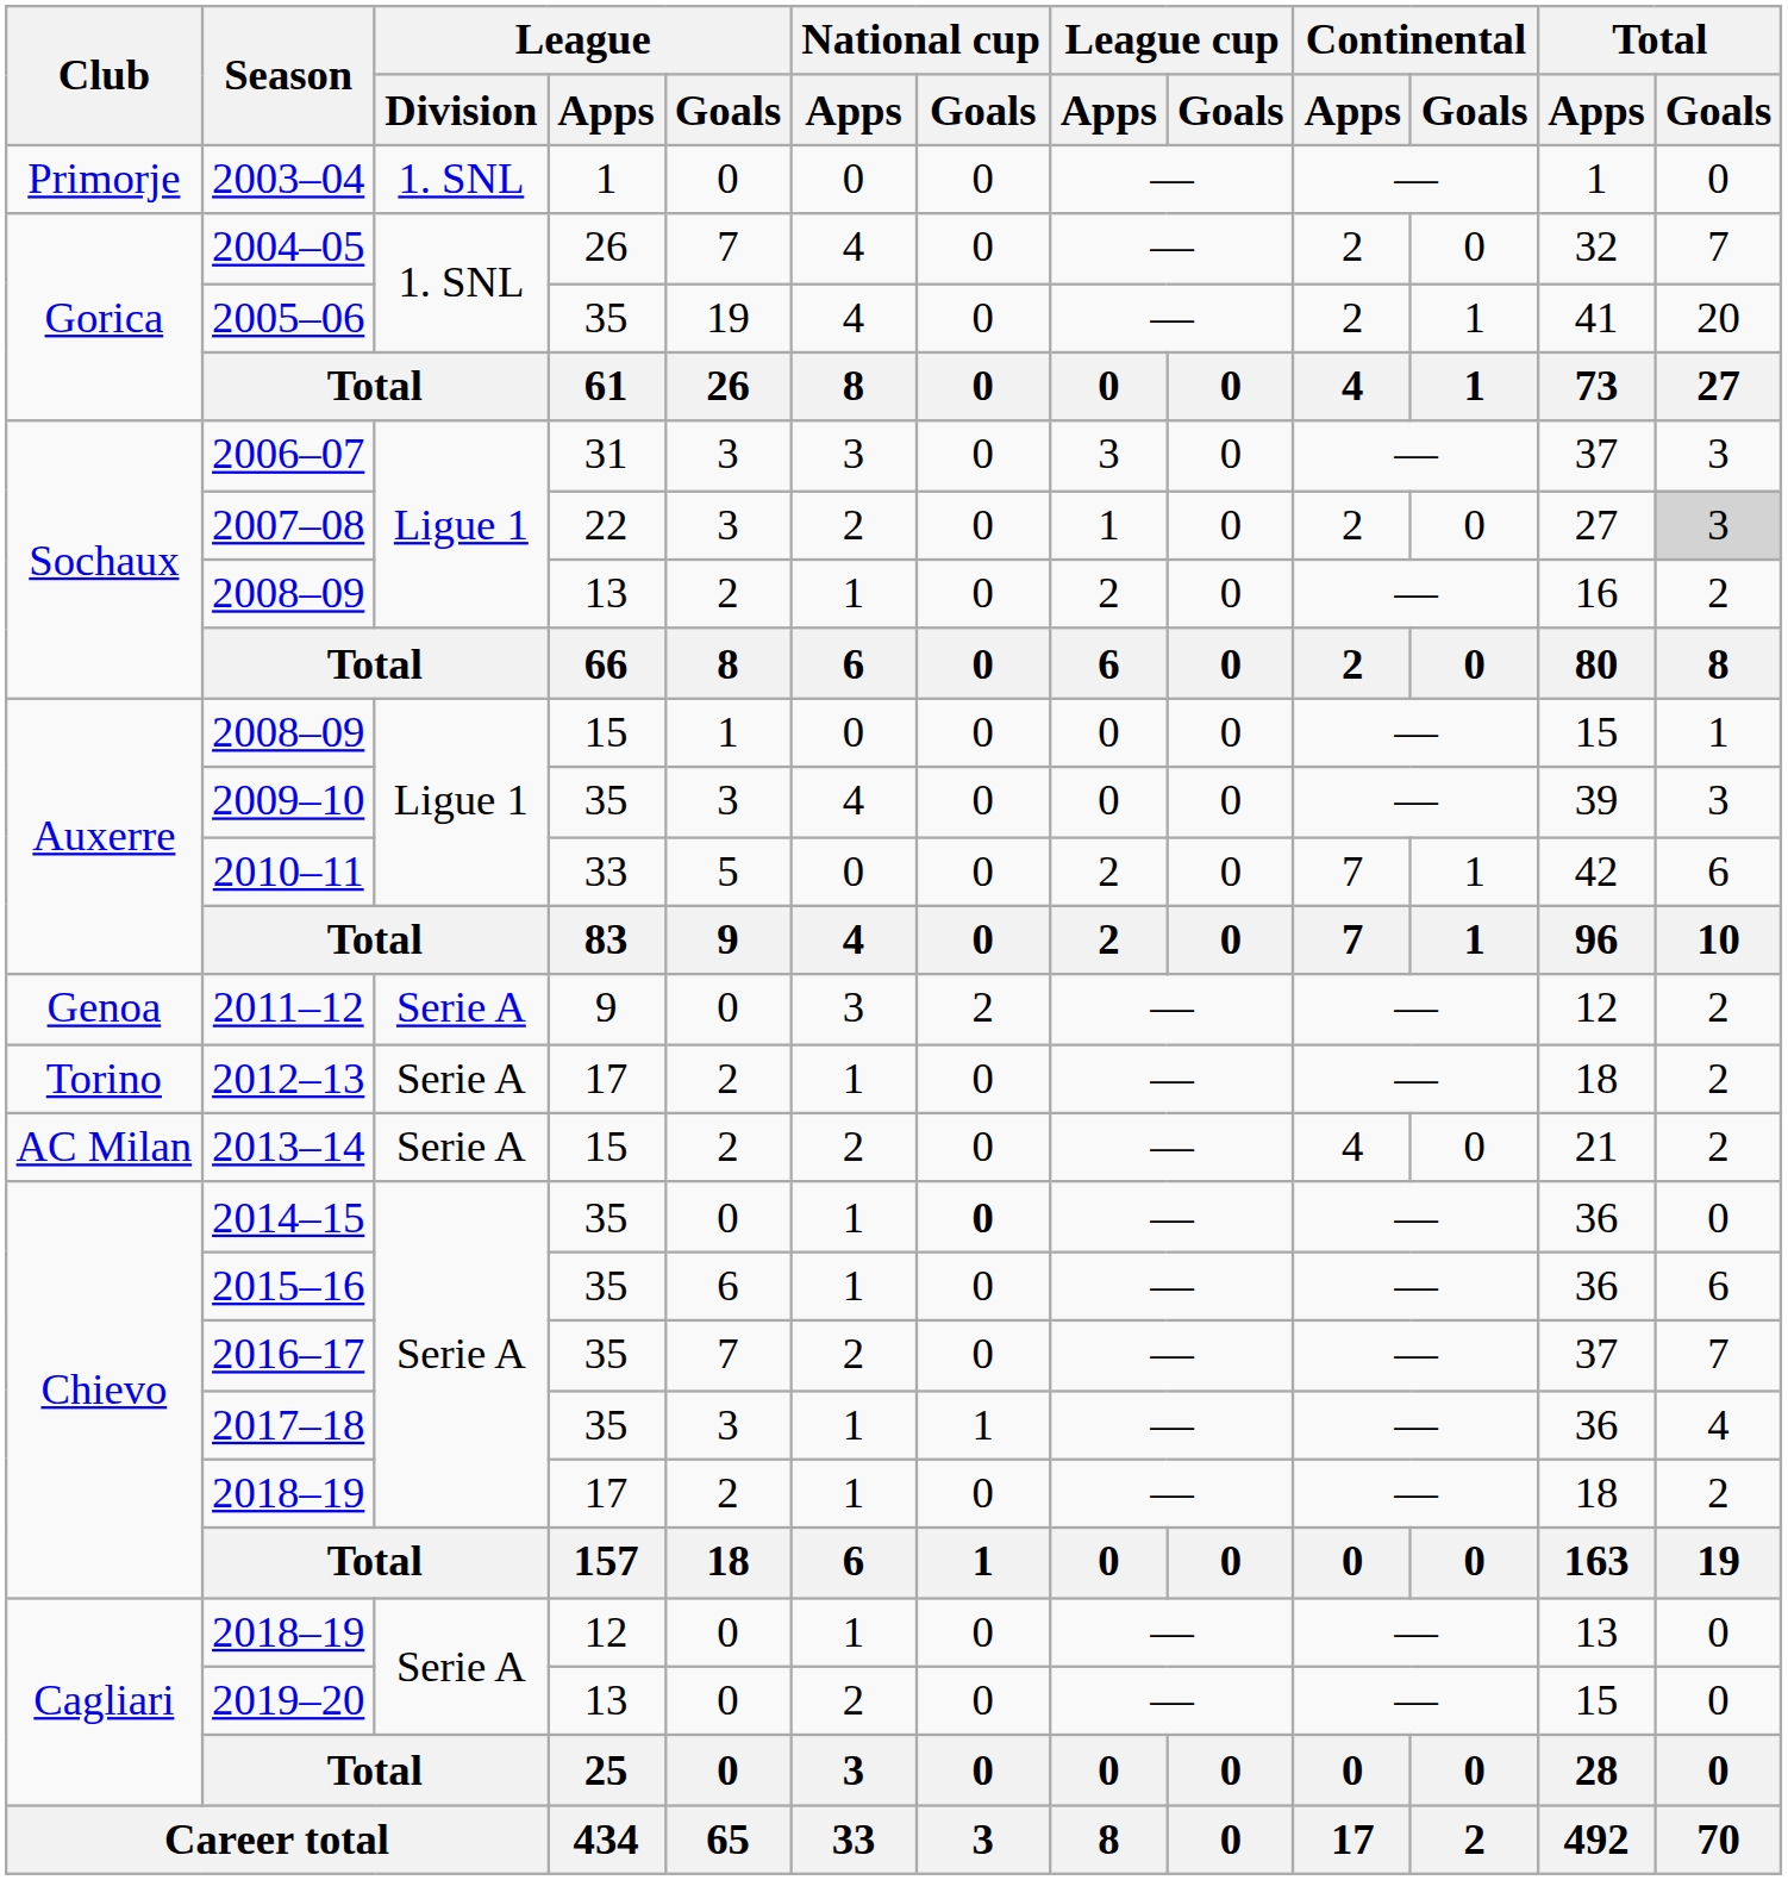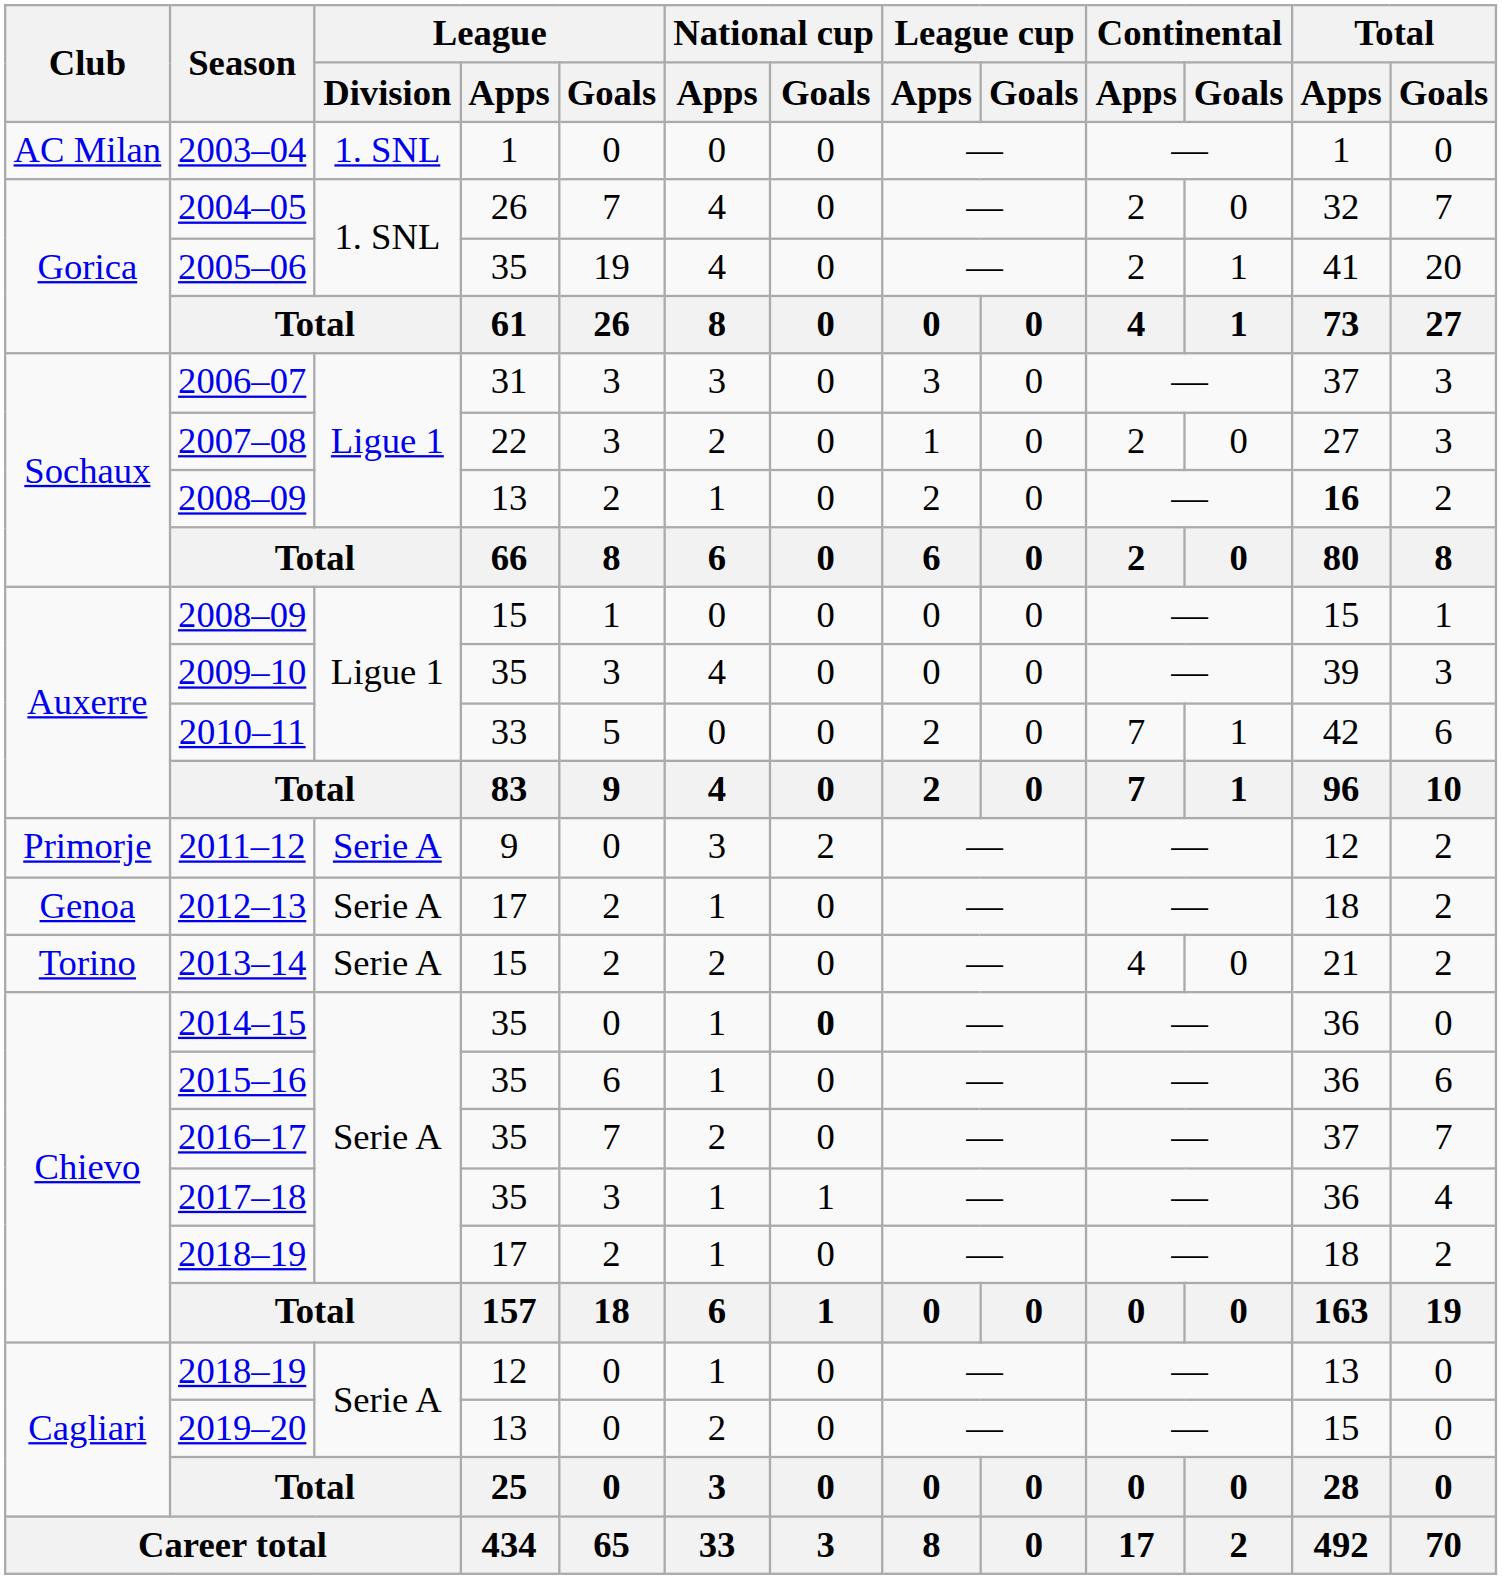 <table class="wikitable" style="text-align:center">
 <tr>
 <th rowspan="2">Club</th>
 <th rowspan="2">Season</th>
 <th colspan="3">League</th>
 <th colspan="2">National cup</th>
 <th colspan="2">League cup</th>
 <th colspan="2">Continental</th>
 <th colspan="2">Total</th>
 </tr>
 <tr>
 <th>Division</th>
 <th>Apps</th>
 <th>Goals</th>
 <th>Apps</th>
 <th>Goals</th>
 <th>Apps</th>
 <th>Goals</th>
 <th>Apps</th>
 <th>Goals</th>
 <th>Apps</th>
 <th>Goals</th>
 </tr>
 <tr>
-<td><a href='#'>Primorje</a></td>
+<td><a href='#'>AC Milan</a></td>
 <td><a href='#'>2003–04</a></td>
 <td><a href='#'>1. SNL</a></td>
 <td>1</td>
 <td>0</td>
 <td>0</td>
 <td>0</td>
 <td colspan="2">—</td>
 <td colspan="2">—</td>
 <td>1</td>
 <td>0</td>
 </tr>
 <tr>
 <td rowspan="3"><a href='#'>Gorica</a></td>
 <td><a href='#'>2004–05</a></td>
 <td rowspan="2">1. SNL</td>
 <td>26</td>
 <td>7</td>
 <td>4</td>
 <td>0</td>
 <td colspan="2">—</td>
 <td>2</td>
 <td>0</td>
 <td>32</td>
 <td>7</td>
 </tr>
 <tr>
 <td><a href='#'>2005–06</a></td>
 <td>35</td>
 <td>19</td>
 <td>4</td>
 <td>0</td>
 <td colspan="2">—</td>
 <td>2</td>
 <td>1</td>
 <td>41</td>
 <td>20</td>
 </tr>
 <tr>
 <th colspan="2">Total</th>
 <th>61</th>
 <th>26</th>
 <th>8</th>
 <th>0</th>
 <th>0</th>
 <th>0</th>
 <th>4</th>
 <th>1</th>
 <th>73</th>
 <th>27</th>
 </tr>
 <tr>
 <td rowspan="4"><a href='#'>Sochaux</a></td>
 <td><a href='#'>2006–07</a></td>
 <td rowspan="3"><a href='#'>Ligue 1</a></td>
 <td>31</td>
 <td>3</td>
 <td>3</td>
 <td>0</td>
 <td>3</td>
 <td>0</td>
 <td colspan="2">—</td>
 <td>37</td>
 <td>3</td>
 </tr>
 <tr>
 <td><a href='#'>2007–08</a></td>
 <td>22</td>
 <td>3</td>
 <td>2</td>
 <td>0</td>
 <td>1</td>
 <td>0</td>
 <td>2</td>
 <td>0</td>
 <td>27</td>
-<td style="background: lightgrey;">3</td>
+<td>3</td>
 </tr>
 <tr>
 <td><a href='#'>2008–09</a></td>
 <td>13</td>
 <td>2</td>
 <td>1</td>
 <td>0</td>
 <td>2</td>
 <td>0</td>
 <td colspan="2">—</td>
-<td>16</td>
+<td><strong>16</strong></td>
 <td>2</td>
 </tr>
 <tr>
 <th colspan="2">Total</th>
 <th>66</th>
 <th>8</th>
 <th>6</th>
 <th>0</th>
 <th>6</th>
 <th>0</th>
 <th>2</th>
 <th>0</th>
 <th>80</th>
 <th>8</th>
 </tr>
 <tr>
 <td rowspan="4"><a href='#'>Auxerre</a></td>
 <td><a href='#'>2008–09</a></td>
 <td rowspan="3">Ligue 1</td>
 <td>15</td>
 <td>1</td>
 <td>0</td>
 <td>0</td>
 <td>0</td>
 <td>0</td>
 <td colspan="2">—</td>
 <td>15</td>
 <td>1</td>
 </tr>
 <tr>
 <td><a href='#'>2009–10</a></td>
 <td>35</td>
 <td>3</td>
 <td>4</td>
 <td>0</td>
 <td>0</td>
 <td>0</td>
 <td colspan="2">—</td>
 <td>39</td>
 <td>3</td>
 </tr>
 <tr>
 <td><a href='#'>2010–11</a></td>
 <td>33</td>
 <td>5</td>
 <td>0</td>
 <td>0</td>
 <td>2</td>
 <td>0</td>
 <td>7</td>
 <td>1</td>
 <td>42</td>
 <td>6</td>
 </tr>
 <tr>
 <th colspan="2">Total</th>
 <th>83</th>
 <th>9</th>
 <th>4</th>
 <th>0</th>
 <th>2</th>
 <th>0</th>
 <th>7</th>
 <th>1</th>
 <th>96</th>
 <th>10</th>
 </tr>
 <tr>
-<td><a href='#'>Genoa</a></td>
+<td><a href='#'>Primorje</a></td>
 <td><a href='#'>2011–12</a></td>
 <td><a href='#'>Serie A</a></td>
 <td>9</td>
 <td>0</td>
 <td>3</td>
 <td>2</td>
 <td colspan="2">—</td>
 <td colspan="2">—</td>
 <td>12</td>
 <td>2</td>
 </tr>
 <tr>
-<td><a href='#'>Torino</a></td>
+<td><a href='#'>Genoa</a></td>
 <td><a href='#'>2012–13</a></td>
 <td>Serie A</td>
 <td>17</td>
 <td>2</td>
 <td>1</td>
 <td>0</td>
 <td colspan="2">—</td>
 <td colspan="2">—</td>
 <td>18</td>
 <td>2</td>
 </tr>
 <tr>
-<td><a href='#'>AC Milan</a></td>
+<td><a href='#'>Torino</a></td>
 <td><a href='#'>2013–14</a></td>
 <td>Serie A</td>
 <td>15</td>
 <td>2</td>
 <td>2</td>
 <td>0</td>
 <td colspan="2">—</td>
 <td>4</td>
 <td>0</td>
 <td>21</td>
 <td>2</td>
 </tr>
 <tr>
 <td rowspan="6"><a href='#'>Chievo</a></td>
 <td><a href='#'>2014–15</a></td>
 <td rowspan="5">Serie A</td>
 <td>35</td>
 <td>0</td>
 <td>1</td>
 <td><strong>0</strong></td>
 <td colspan="2">—</td>
 <td colspan="2">—</td>
 <td>36</td>
 <td>0</td>
 </tr>
 <tr>
 <td><a href='#'>2015–16</a></td>
 <td>35</td>
 <td>6</td>
 <td>1</td>
 <td>0</td>
 <td colspan="2">—</td>
 <td colspan="2">—</td>
 <td>36</td>
 <td>6</td>
 </tr>
 <tr>
 <td><a href='#'>2016–17</a></td>
 <td>35</td>
 <td>7</td>
 <td>2</td>
 <td>0</td>
 <td colspan="2">—</td>
 <td colspan="2">—</td>
 <td>37</td>
 <td>7</td>
 </tr>
 <tr>
 <td><a href='#'>2017–18</a></td>
 <td>35</td>
 <td>3</td>
 <td>1</td>
 <td>1</td>
 <td colspan="2">—</td>
 <td colspan="2">—</td>
 <td>36</td>
 <td>4</td>
 </tr>
 <tr>
 <td><a href='#'>2018–19</a></td>
 <td>17</td>
 <td>2</td>
 <td>1</td>
 <td>0</td>
 <td colspan="2">—</td>
 <td colspan="2">—</td>
 <td>18</td>
 <td>2</td>
 </tr>
 <tr>
 <th colspan="2">Total</th>
 <th>157</th>
 <th>18</th>
 <th>6</th>
 <th>1</th>
 <th>0</th>
 <th>0</th>
 <th>0</th>
 <th>0</th>
 <th>163</th>
 <th>19</th>
 </tr>
 <tr>
 <td rowspan="3"><a href='#'>Cagliari</a></td>
 <td><a href='#'>2018–19</a></td>
 <td rowspan="2">Serie A</td>
 <td>12</td>
 <td>0</td>
 <td>1</td>
 <td>0</td>
 <td colspan="2">—</td>
 <td colspan="2">—</td>
 <td>13</td>
 <td>0</td>
 </tr>
 <tr>
 <td><a href='#'>2019–20</a></td>
 <td>13</td>
 <td>0</td>
 <td>2</td>
 <td>0</td>
 <td colspan="2">—</td>
 <td colspan="2">—</td>
 <td>15</td>
 <td>0</td>
 </tr>
 <tr>
 <th colspan="2">Total</th>
 <th>25</th>
 <th>0</th>
 <th>3</th>
 <th>0</th>
 <th>0</th>
 <th>0</th>
 <th>0</th>
 <th>0</th>
 <th>28</th>
 <th>0</th>
 </tr>
 <tr>
 <th colspan="3">Career total</th>
 <th>434</th>
 <th>65</th>
 <th>33</th>
 <th>3</th>
 <th>8</th>
 <th>0</th>
 <th>17</th>
 <th>2</th>
 <th>492</th>
 <th>70</th>
 </tr>
 </table>
